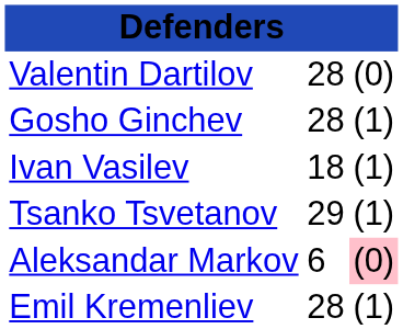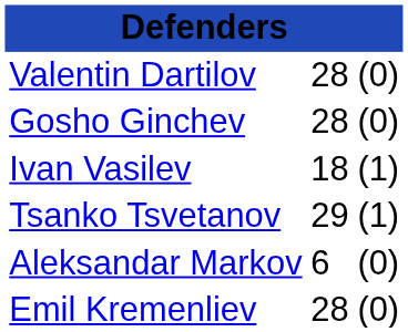 <table class="toccolours" border="0" cellpadding="2" cellspacing="0" align="left" style="margin:0.5em;">
 <tr>
 <th colspan="4" align="center" bgcolor="#2049B7"><span>Defenders</span></th>
 </tr>
 <tr>
 <td> <a href='#'>Valentin Dartilov</a></td>
 <td>28</td>
 <td>(0)</td>
 </tr>
 <tr>
 <td> <a href='#'>Gosho Ginchev</a></td>
 <td>28</td>
-<td>(1)</td>
+<td>(0)</td>
 </tr>
 <tr>
 <td> <a href='#'>Ivan Vasilev</a></td>
 <td>18</td>
 <td>(1)</td>
 </tr>
 <tr>
 <td> <a href='#'>Tsanko Tsvetanov</a></td>
 <td>29</td>
 <td>(1)</td>
 </tr>
 <tr>
 <td> <a href='#'>Aleksandar Markov</a></td>
 <td>6</td>
-<td style="background: pink;">(0)</td>
+<td>(0)</td>
 </tr>
 <tr>
 <td> <a href='#'>Emil Kremenliev</a></td>
 <td>28</td>
-<td>(1)</td>
+<td>(0)</td>
 </tr>
 <tr>
 </tr>
 </table>
